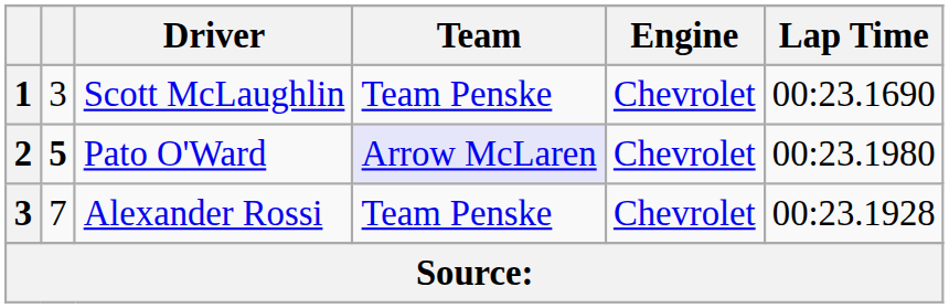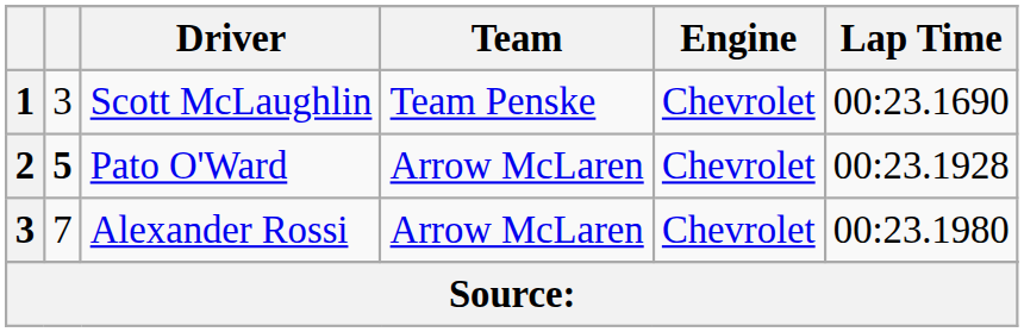 <table class="wikitable" style="font-size:95%;">
 <tr>
 </tr>
 <tr>
 <th></th>
 <th></th>
 <th>Driver</th>
 <th>Team</th>
 <th>Engine</th>
 <th>Lap Time</th>
 </tr>
 <tr>
 <th>1</th>
 <td align="center">3</td>
 <td> <a href='#'>Scott McLaughlin</a></td>
 <td><a href='#'>Team Penske</a></td>
 <td><a href='#'>Chevrolet</a></td>
 <td>00:23.1690</td>
 </tr>
 <tr>
 <th>2</th>
 <td align="center"><strong>5</strong></td>
 <td> <a href='#'>Pato O'Ward</a> <strong></strong></td>
-<td style="background: lavender;"><a href='#'>Arrow McLaren</a></td>
+<td><a href='#'>Arrow McLaren</a></td>
 <td><a href='#'>Chevrolet</a></td>
-<td>00:23.1980</td>
+<td>00:23.1928</td>
 </tr>
 <tr>
 <th>3</th>
 <td align="center">7</td>
 <td> <a href='#'>Alexander Rossi</a></td>
-<td><a href='#'>Team Penske</a></td>
+<td><a href='#'>Arrow McLaren</a></td>
 <td><a href='#'>Chevrolet</a></td>
-<td>00:23.1928</td>
+<td>00:23.1980</td>
 </tr>
 <tr>
 </tr>
 <tr class="sortbottom">
 <th colspan="6">Source:</th>
 </tr>
 </table>
